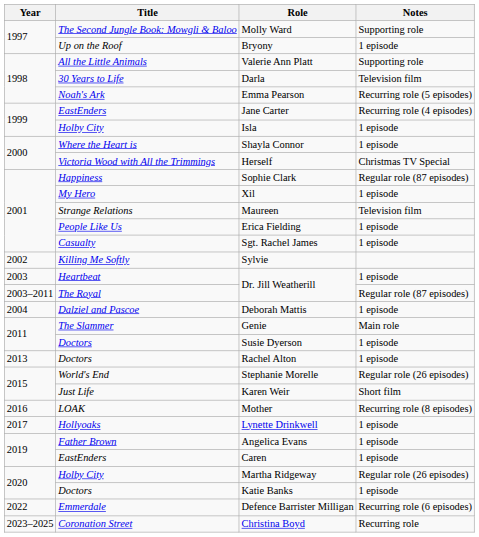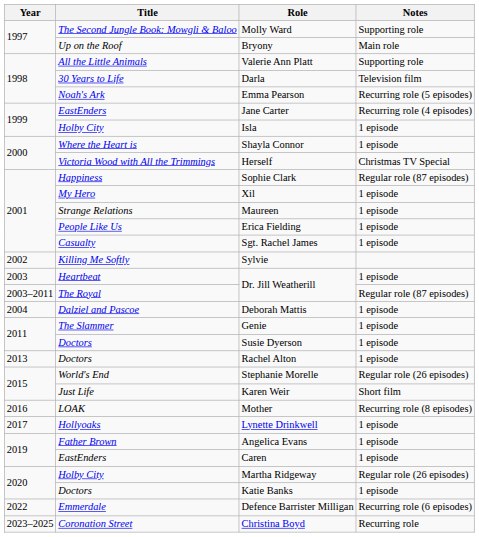 <table class="wikitable sortable">
 <tr>
 <th>Year</th>
 <th>Title</th>
 <th>Role</th>
 <th>Notes</th>
 </tr>
 <tr>
 <td rowspan=2>1997</td>
 <td><em><a href='#'>The Second Jungle Book: Mowgli & Baloo</a></em></td>
 <td>Molly Ward</td>
 <td>Supporting role</td>
 </tr>
 <tr>
 <td><em>Up on the Roof</em></td>
 <td>Bryony</td>
-<td>1 episode</td>
+<td>Main role</td>
 </tr>
 <tr>
 <td rowspan=3>1998</td>
 <td><em><a href='#'>All the Little Animals</a></em></td>
 <td>Valerie Ann Platt</td>
 <td>Supporting role</td>
 </tr>
 <tr>
 <td><em><a href='#'>30 Years to Life</a></em></td>
 <td>Darla</td>
 <td>Television film</td>
 </tr>
 <tr>
 <td><em><a href='#'>Noah's Ark</a></em></td>
 <td>Emma Pearson</td>
 <td>Recurring role (5 episodes)</td>
 </tr>
 <tr>
 <td rowspan=2>1999</td>
 <td><em><a href='#'>EastEnders</a></em></td>
 <td>Jane Carter</td>
 <td>Recurring role (4 episodes)</td>
 </tr>
 <tr>
 <td><em><a href='#'>Holby City</a></em></td>
 <td>Isla</td>
 <td>1 episode</td>
 </tr>
 <tr>
 <td rowspan=2>2000</td>
 <td><em><a href='#'>Where the Heart is</a></em></td>
 <td>Shayla Connor</td>
 <td>1 episode</td>
 </tr>
 <tr>
 <td><em><a href='#'>Victoria Wood with All the Trimmings</a></em></td>
 <td>Herself</td>
 <td>Christmas TV Special</td>
 </tr>
 <tr>
 <td rowspan=5>2001</td>
 <td><em><a href='#'>Happiness</a></em></td>
 <td>Sophie Clark</td>
 <td>Regular role (87 episodes)</td>
 </tr>
 <tr>
 <td><em><a href='#'>My Hero</a></em></td>
 <td>Xil</td>
 <td>1 episode</td>
 </tr>
 <tr>
 <td><em>Strange Relations</em></td>
 <td>Maureen</td>
-<td>Television film</td>
+<td>1 episode</td>
 </tr>
 <tr>
 <td><em><a href='#'>People Like Us</a></em></td>
 <td>Erica Fielding</td>
 <td>1 episode</td>
 </tr>
 <tr>
 <td><em><a href='#'>Casualty</a></em></td>
 <td>Sgt. Rachel James</td>
 <td>1 episode</td>
 </tr>
 <tr>
 <td>2002</td>
 <td><em><a href='#'>Killing Me Softly</a></em></td>
 <td>Sylvie</td>
 <td></td>
 </tr>
 <tr>
 <td>2003</td>
 <td><em><a href='#'>Heartbeat</a></em></td>
 <td rowspan=2>Dr. Jill Weatherill</td>
 <td>1 episode</td>
 </tr>
 <tr>
 <td>2003–2011</td>
 <td><em><a href='#'>The Royal</a></em></td>
 <td>Regular role (87 episodes)</td>
 </tr>
 <tr>
 <td>2004</td>
 <td><em><a href='#'>Dalziel and Pascoe</a></em></td>
 <td>Deborah Mattis</td>
 <td>1 episode</td>
 </tr>
 <tr>
 <td rowspan=2>2011</td>
 <td><em><a href='#'>The Slammer</a></em></td>
 <td>Genie</td>
-<td>Main role</td>
+<td>1 episode</td>
 </tr>
 <tr>
 <td><em><a href='#'>Doctors</a></em></td>
 <td>Susie Dyerson</td>
 <td>1 episode</td>
 </tr>
 <tr>
 <td>2013</td>
 <td><em>Doctors</em></td>
 <td>Rachel Alton</td>
 <td>1 episode</td>
 </tr>
 <tr>
 <td rowspan=2>2015</td>
 <td><em>World's End</em></td>
 <td>Stephanie Morelle</td>
 <td>Regular role (26 episodes)</td>
 </tr>
 <tr>
 <td><em>Just Life</em></td>
 <td>Karen Weir</td>
 <td>Short film</td>
 </tr>
 <tr>
 <td>2016</td>
 <td><em>LOAK</em></td>
 <td>Mother</td>
 <td>Recurring role (8 episodes)</td>
 </tr>
 <tr>
 <td>2017</td>
 <td><em><a href='#'>Hollyoaks</a></em></td>
 <td><a href='#'>Lynette Drinkwell</a></td>
 <td>1 episode</td>
 </tr>
 <tr>
 <td rowspan=2>2019</td>
 <td><em><a href='#'>Father Brown</a></em></td>
 <td>Angelica Evans</td>
 <td>1 episode</td>
 </tr>
 <tr>
 <td><em>EastEnders</em></td>
 <td>Caren</td>
 <td>1 episode</td>
 </tr>
 <tr>
 <td rowspan=2>2020</td>
 <td><em><a href='#'>Holby City</a></em></td>
 <td>Martha Ridgeway</td>
 <td>Regular role (26 episodes)</td>
 </tr>
 <tr>
 <td><em>Doctors</em></td>
 <td>Katie Banks</td>
 <td>1 episode</td>
 </tr>
 <tr>
 <td>2022</td>
 <td><em><a href='#'>Emmerdale</a></em></td>
 <td>Defence Barrister Milligan</td>
 <td>Recurring role (6 episodes)</td>
 </tr>
 <tr>
 <td>2023–2025</td>
 <td><em><a href='#'>Coronation Street</a></em></td>
 <td><a href='#'>Christina Boyd</a></td>
 <td>Recurring role</td>
 </tr>
 </table>
